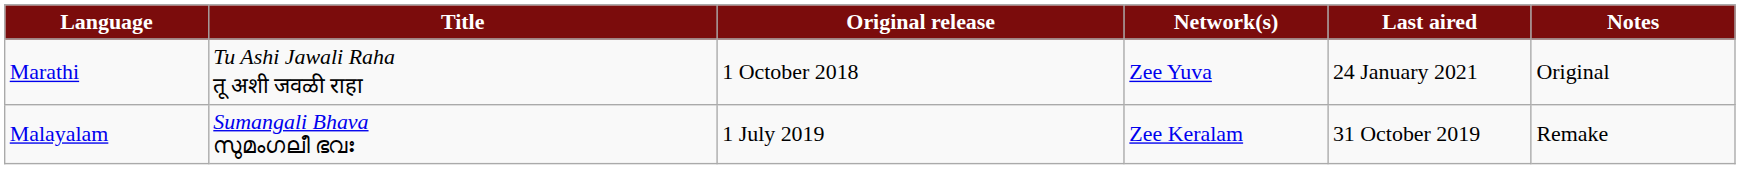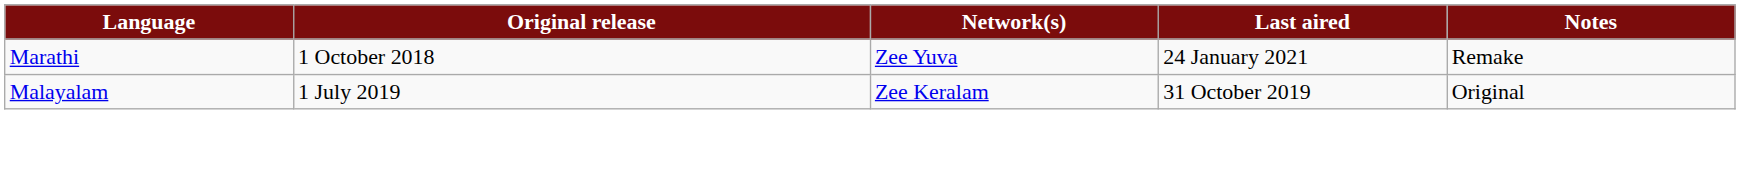 <table class="wikitable" style="width: 100%; margin-right: 0;">
 <tr style="color:white">
 <th style="background:#7b0c0c; width:10%;">Language</th>
-<th style="background:#7b0c0c; width:25%;">Title</th>
 <th style="background:#7b0c0c; width:20%;">Original release</th>
 <th style="background:#7b0c0c; width:10%;">Network(s)</th>
 <th style="background:#7b0c0c; width:10%;">Last aired</th>
 <th style="background:#7b0c0c; width:10%;">Notes</th>
 </tr>
 <tr>
 <td><a href='#'>Marathi</a></td>
-<td><em>Tu Ashi Jawali Raha</em> <br> तू अशी जवळी राहा</td>
 <td>1 October 2018</td>
 <td><a href='#'>Zee Yuva</a></td>
 <td>24 January 2021</td>
-<td>Original</td>
+<td>Remake</td>
 </tr>
 <tr>
 <td><a href='#'>Malayalam</a></td>
-<td><em><a href='#'>Sumangali Bhava</a></em> <br> സുമംഗലീ ഭവഃ</td>
 <td>1 July 2019</td>
 <td><a href='#'>Zee Keralam</a></td>
 <td>31 October 2019</td>
-<td>Remake</td>
+<td>Original</td>
 </tr>
 </table>
